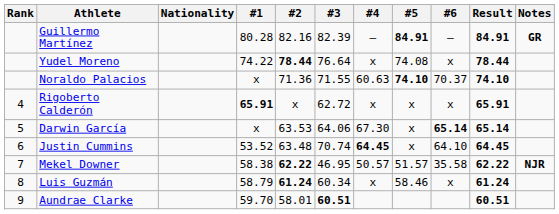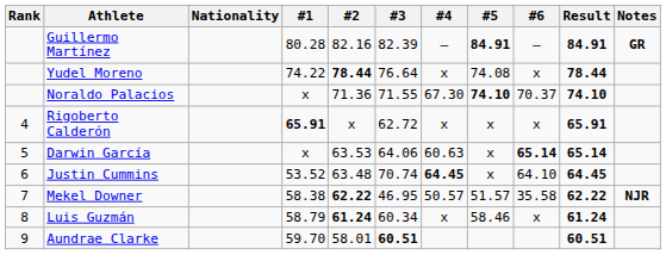 <table class="wikitable sortable" style="text-align:center;font-size:95%">
 <tr>
 <th>Rank</th>
 <th>Athlete</th>
 <th>Nationality</th>
 <th>#1</th>
 <th>#2</th>
 <th>#3</th>
 <th>#4</th>
 <th>#5</th>
 <th>#6</th>
 <th>Result</th>
 <th>Notes</th>
 </tr>
 <tr>
 <td></td>
 <td align="left"><a href='#'>Guillermo Martínez</a></td>
 <td align=left></td>
 <td>80.28</td>
 <td>82.16</td>
 <td>82.39</td>
 <td>–</td>
 <td><strong>84.91</strong></td>
 <td>–</td>
 <td><strong>84.91</strong></td>
 <td><strong>GR</strong></td>
 </tr>
 <tr>
 <td></td>
 <td align="left"><a href='#'>Yudel Moreno</a></td>
 <td align=left></td>
 <td>74.22</td>
 <td><strong>78.44</strong></td>
 <td>76.64</td>
 <td>x</td>
 <td>74.08</td>
 <td>x</td>
 <td><strong>78.44</strong></td>
 <td></td>
 </tr>
 <tr>
 <td></td>
 <td align="left"><a href='#'>Noraldo Palacios</a></td>
 <td align=left></td>
 <td>x</td>
 <td>71.36</td>
 <td>71.55</td>
-<td>60.63</td>
+<td>67.30</td>
 <td><strong>74.10</strong></td>
 <td>70.37</td>
 <td><strong>74.10</strong></td>
 <td></td>
 </tr>
 <tr>
 <td>4</td>
 <td align="left"><a href='#'>Rigoberto Calderón</a></td>
 <td align=left></td>
 <td><strong>65.91</strong></td>
 <td>x</td>
 <td>62.72</td>
 <td>x</td>
 <td>x</td>
 <td>x</td>
 <td><strong>65.91</strong></td>
 <td></td>
 </tr>
 <tr>
 <td>5</td>
 <td align="left"><a href='#'>Darwin García</a></td>
 <td align=left></td>
 <td>x</td>
 <td>63.53</td>
 <td>64.06</td>
-<td>67.30</td>
+<td>60.63</td>
 <td>x</td>
 <td><strong>65.14</strong></td>
 <td><strong>65.14</strong></td>
 <td></td>
 </tr>
 <tr>
 <td>6</td>
 <td align="left"><a href='#'>Justin Cummins</a></td>
 <td align=left></td>
 <td>53.52</td>
 <td>63.48</td>
 <td>70.74</td>
 <td><strong>64.45</strong></td>
 <td>x</td>
 <td>64.10</td>
 <td><strong>64.45</strong></td>
 <td></td>
 </tr>
 <tr>
 <td>7</td>
 <td align="left"><a href='#'>Mekel Downer</a></td>
 <td align=left></td>
 <td>58.38</td>
 <td><strong>62.22</strong></td>
 <td>46.95</td>
 <td>50.57</td>
 <td>51.57</td>
 <td>35.58</td>
 <td><strong>62.22</strong></td>
 <td><strong>NJR</strong></td>
 </tr>
 <tr>
 <td>8</td>
 <td align="left"><a href='#'>Luis Guzmán</a></td>
 <td align=left></td>
 <td>58.79</td>
 <td><strong>61.24</strong></td>
 <td>60.34</td>
 <td>x</td>
 <td>58.46</td>
 <td>x</td>
 <td><strong>61.24</strong></td>
 <td></td>
 </tr>
 <tr>
 <td>9</td>
 <td align="left"><a href='#'>Aundrae Clarke</a></td>
 <td align=left></td>
 <td>59.70</td>
 <td>58.01</td>
 <td><strong>60.51</strong></td>
 <td></td>
 <td></td>
 <td></td>
 <td><strong>60.51</strong></td>
 <td></td>
 </tr>
 </table>
